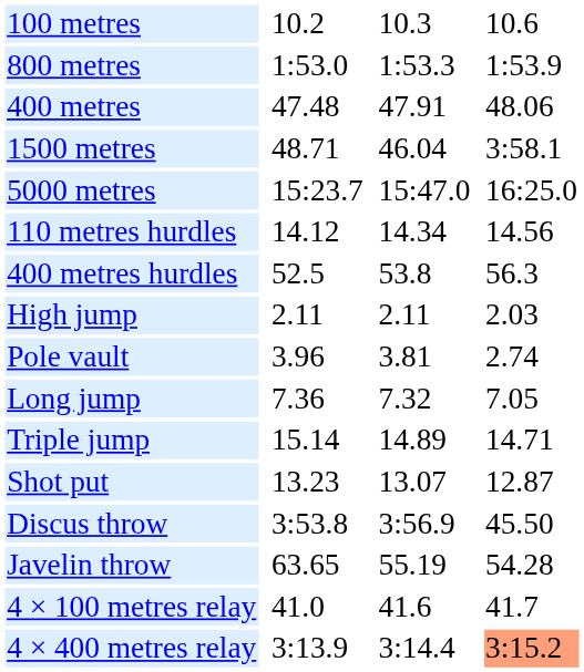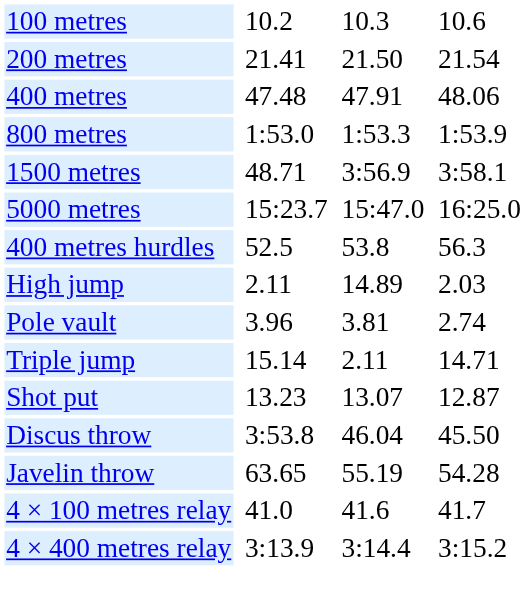 <table>
 <tr>
 <td bgcolor = DDEEFF><a href='#'>100 metres</a></td>
 <td></td>
 <td>10.2</td>
 <td></td>
 <td>10.3</td>
 <td></td>
 <td>10.6</td>
 </tr>
 <tr>
-<td bgcolor = DDEEFF><a href='#'>800 metres</a></td>
+<td bgcolor = DDEEFF><a href='#'>200 metres</a></td>
 <td></td>
-<td>1:53.0</td>
+<td>21.41</td>
 <td></td>
-<td>1:53.3</td>
+<td>21.50</td>
 <td></td>
-<td>1:53.9</td>
+<td>21.54</td>
 </tr>
 <tr>
 <td bgcolor = DDEEFF><a href='#'>400 metres</a></td>
 <td></td>
 <td>47.48</td>
 <td></td>
 <td>47.91</td>
 <td></td>
 <td>48.06</td>
 </tr>
 <tr>
+<td bgcolor = DDEEFF><a href='#'>800 metres</a></td>
+<td></td>
+<td>1:53.0</td>
+<td></td>
+<td>1:53.3</td>
+<td></td>
+<td>1:53.9</td>
+</tr>
+<tr>
 <td bgcolor = DDEEFF><a href='#'>1500 metres</a></td>
 <td></td>
 <td>48.71</td>
 <td></td>
-<td>46.04</td>
+<td>3:56.9</td>
 <td></td>
 <td>3:58.1</td>
 </tr>
 <tr>
 <td bgcolor = DDEEFF><a href='#'>5000 metres</a></td>
 <td></td>
 <td>15:23.7</td>
 <td></td>
 <td>15:47.0</td>
 <td></td>
 <td>16:25.0</td>
-</tr>
-<tr>
-<td bgcolor = DDEEFF><a href='#'>110 metres hurdles</a></td>
-<td></td>
-<td>14.12</td>
-<td></td>
-<td>14.34</td>
-<td></td>
-<td>14.56</td>
 </tr>
 <tr>
 <td bgcolor = DDEEFF><a href='#'>400 metres hurdles</a></td>
 <td></td>
 <td>52.5</td>
 <td></td>
 <td>53.8</td>
 <td></td>
 <td>56.3</td>
 </tr>
 <tr>
 <td bgcolor = DDEEFF><a href='#'>High jump</a></td>
 <td></td>
 <td>2.11</td>
 <td></td>
-<td>2.11</td>
+<td>14.89</td>
 <td></td>
 <td>2.03</td>
 </tr>
 <tr>
 <td bgcolor = DDEEFF><a href='#'>Pole vault</a></td>
 <td></td>
 <td>3.96</td>
 <td></td>
 <td>3.81</td>
 <td></td>
 <td>2.74</td>
 </tr>
 <tr>
-<td bgcolor = DDEEFF><a href='#'>Long jump</a></td>
-<td></td>
-<td>7.36</td>
-<td></td>
-<td>7.32</td>
-<td></td>
-<td>7.05</td>
-</tr>
-<tr>
 <td bgcolor = DDEEFF><a href='#'>Triple jump</a></td>
 <td></td>
 <td>15.14</td>
 <td></td>
-<td>14.89</td>
+<td>2.11</td>
 <td></td>
 <td>14.71</td>
 </tr>
 <tr>
 <td bgcolor = DDEEFF><a href='#'>Shot put</a></td>
 <td></td>
 <td>13.23</td>
 <td></td>
 <td>13.07</td>
 <td></td>
 <td>12.87</td>
 </tr>
 <tr>
 <td bgcolor = DDEEFF><a href='#'>Discus throw</a></td>
 <td></td>
 <td>3:53.8</td>
 <td></td>
-<td>3:56.9</td>
+<td>46.04</td>
 <td></td>
 <td>45.50</td>
 </tr>
 <tr>
 <td bgcolor = DDEEFF><a href='#'>Javelin throw</a></td>
 <td></td>
 <td>63.65</td>
 <td></td>
 <td>55.19</td>
 <td></td>
 <td>54.28</td>
 </tr>
 <tr>
 <td bgcolor = DDEEFF><a href='#'>4 × 100 metres relay</a></td>
 <td></td>
 <td>41.0</td>
 <td></td>
 <td>41.6</td>
 <td></td>
 <td>41.7</td>
 </tr>
 <tr>
 <td bgcolor = DDEEFF><a href='#'>4 × 400 metres relay</a></td>
 <td></td>
 <td>3:13.9</td>
 <td></td>
 <td>3:14.4</td>
 <td></td>
-<td style="background: lightsalmon;">3:15.2</td>
+<td>3:15.2</td>
 </tr>
 </table>
